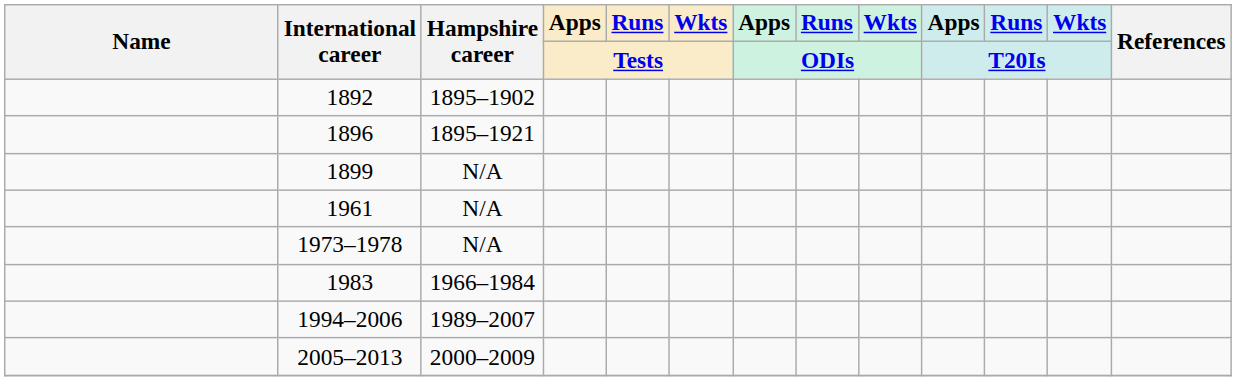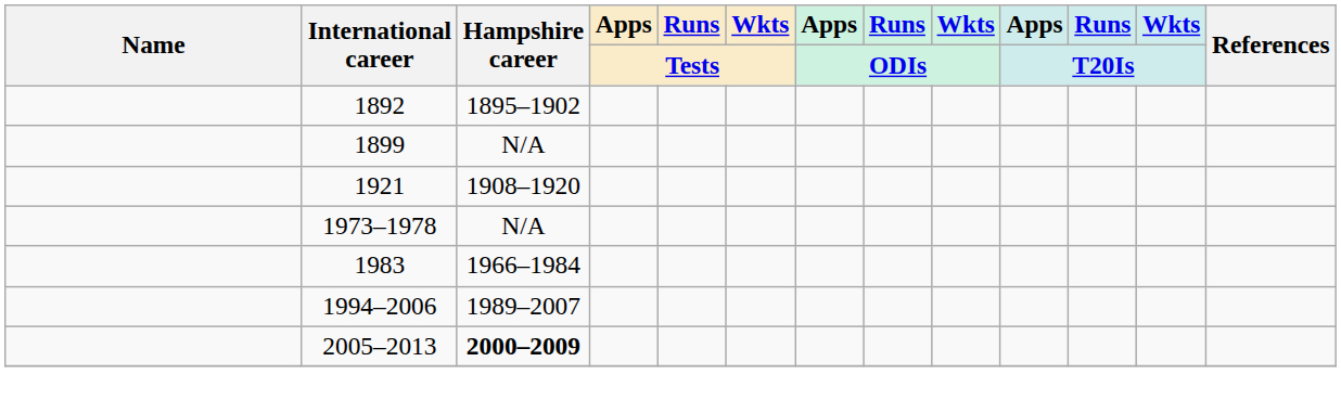 <table class="wikitable sortable" style="text-align: center;">
 <tr>
 <th style="width:180px" rowspan="2">Name</th>
 <th rowspan="2">International<br>career</th>
 <th rowspan="2">Hampshire<br>career</th>
 <th style="background:#faecc8">Apps</th>
 <th style="background:#faecc8"><a href='#'>Runs</a></th>
 <th style="background:#faecc8"><a href='#'>Wkts</a></th>
 <th style="background:#cef2e0">Apps</th>
 <th style="background:#cef2e0"><a href='#'>Runs</a></th>
 <th style="background:#cef2e0"><a href='#'>Wkts</a></th>
 <th style="background:#CFECEC">Apps</th>
 <th style="background:#CFECEC"><a href='#'>Runs</a></th>
 <th style="background:#CFECEC"><a href='#'>Wkts</a></th>
 <th class="unsortable" rowspan="2">References</th>
 </tr>
 <tr class="unsortable">
 <th colspan="3" style="background:#faecc8"><a href='#'>Tests</a></th>
 <th colspan="3" style="background:#cef2e0"><a href='#'>ODIs</a></th>
 <th colspan="3" style="background:#CFECEC"><a href='#'>T20Is</a></th>
 </tr>
 <tr>
 <td></td>
 <td>1892</td>
 <td>1895–1902</td>
 <td></td>
 <td></td>
 <td></td>
 <td></td>
 <td></td>
 <td></td>
 <td></td>
 <td></td>
 <td></td>
 <td></td>
 </tr>
 <tr>
 <td></td>
-<td>1896</td>
-<td>1895–1921</td>
-<td></td>
-<td></td>
-<td></td>
-<td></td>
-<td></td>
-<td></td>
-<td></td>
-<td></td>
-<td></td>
-<td></td>
-</tr>
-<tr>
-<td></td>
 <td>1899</td>
 <td>N/A</td>
 <td></td>
 <td></td>
 <td></td>
 <td></td>
 <td></td>
 <td></td>
 <td></td>
 <td></td>
 <td></td>
 <td></td>
 </tr>
 <tr>
 <td></td>
-<td>1961</td>
-<td>N/A</td>
+<td>1921</td>
+<td>1908–1920</td>
 <td></td>
 <td></td>
 <td></td>
 <td></td>
 <td></td>
 <td></td>
 <td></td>
 <td></td>
 <td></td>
 <td></td>
 </tr>
 <tr>
 <td></td>
 <td>1973–1978</td>
 <td>N/A</td>
 <td></td>
 <td></td>
 <td></td>
 <td></td>
 <td></td>
 <td></td>
 <td></td>
 <td></td>
 <td></td>
 <td></td>
 </tr>
 <tr>
 <td></td>
 <td>1983</td>
 <td>1966–1984</td>
 <td></td>
 <td></td>
 <td></td>
 <td></td>
 <td></td>
 <td></td>
 <td></td>
 <td></td>
 <td></td>
 <td></td>
 </tr>
 <tr>
 <td></td>
 <td>1994–2006</td>
 <td>1989–2007</td>
 <td></td>
 <td></td>
 <td></td>
 <td></td>
 <td></td>
 <td></td>
 <td></td>
 <td></td>
 <td></td>
 <td></td>
 </tr>
 <tr>
 <td></td>
 <td>2005–2013</td>
-<td>2000–2009</td>
+<td><strong>2000–2009</strong></td>
 <td></td>
 <td></td>
 <td></td>
 <td></td>
 <td></td>
 <td></td>
 <td></td>
 <td></td>
 <td></td>
 <td></td>
 </tr>
 <tr>
 </tr>
 </table>
